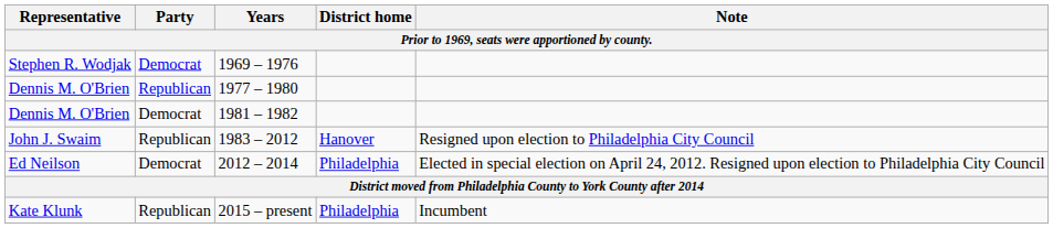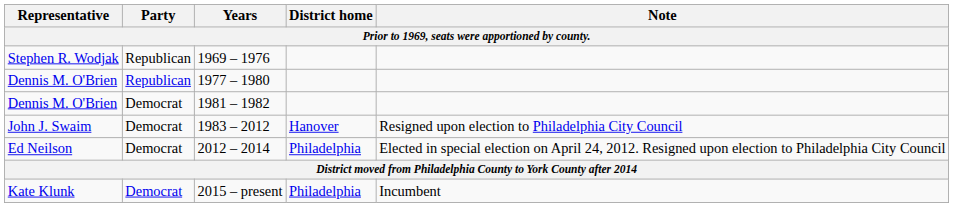 <table class=wikitable>
 <tr valign=bottom>
 <th>Representative</th>
 <th>Party</th>
 <th>Years</th>
 <th>District home</th>
 <th>Note</th>
 </tr>
 <tr>
 <th colspan=5 style="font-size: 80%;"><em>Prior to 1969, seats were apportioned by county.</em></th>
 </tr>
 <tr>
 <td><a href='#'>Stephen R. Wodjak</a></td>
-<td><a href='#'>Democrat</a></td>
+<td>Republican</td>
 <td>1969 – 1976</td>
 <td></td>
 <td></td>
 </tr>
 <tr>
 <td><a href='#'>Dennis M. O'Brien</a></td>
 <td><a href='#'>Republican</a></td>
 <td>1977 – 1980</td>
 <td></td>
 <td></td>
 </tr>
 <tr>
 <td><a href='#'>Dennis M. O'Brien</a></td>
 <td>Democrat</td>
 <td>1981 – 1982</td>
 <td></td>
 <td></td>
 </tr>
 <tr>
 <td><a href='#'>John J. Swaim</a></td>
-<td>Republican</td>
+<td>Democrat</td>
 <td>1983 – 2012</td>
 <td><a href='#'>Hanover</a></td>
 <td>Resigned upon election to <a href='#'>Philadelphia City Council</a></td>
 </tr>
 <tr>
 <td><a href='#'>Ed Neilson</a></td>
 <td>Democrat</td>
 <td>2012 – 2014</td>
 <td><a href='#'>Philadelphia</a></td>
 <td>Elected in special election on April 24, 2012. Resigned upon election to Philadelphia City Council</td>
 </tr>
 <tr>
 <th colspan=5 style="font-size: 80%;"><em>District moved from Philadelphia County to York County after 2014</em></th>
 </tr>
 <tr>
 <td><a href='#'>Kate Klunk</a></td>
-<td>Republican</td>
+<td><a href='#'>Democrat</a></td>
 <td>2015 – present</td>
 <td><a href='#'>Philadelphia</a></td>
 <td>Incumbent</td>
 </tr>
 </table>
